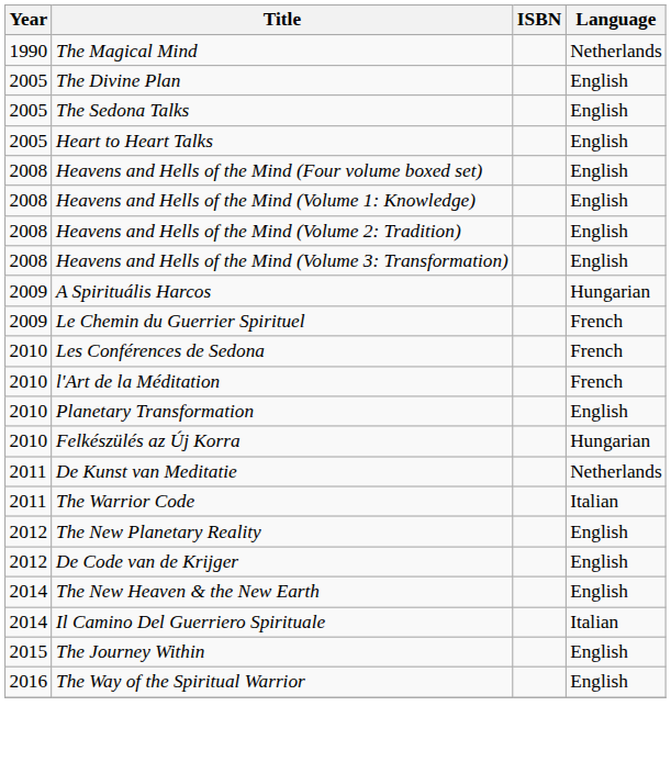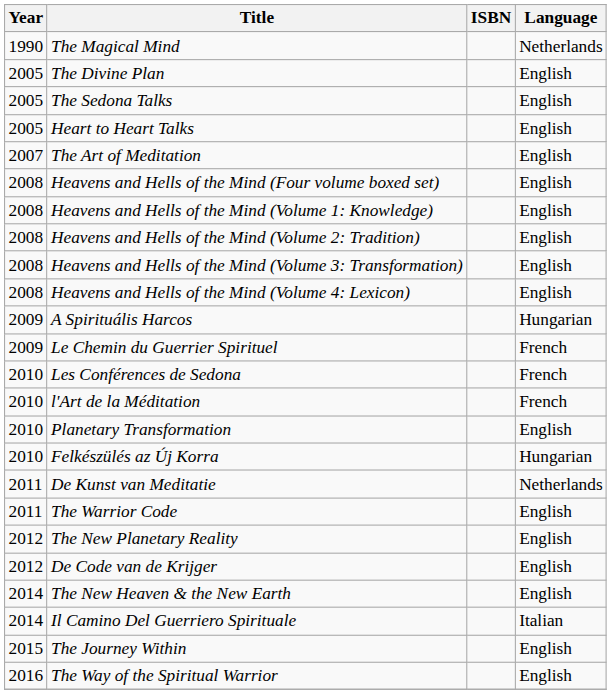 <table class="wikitable sortable">
 <tr>
 <th>Year</th>
 <th>Title</th>
 <th>ISBN</th>
 <th>Language</th>
 </tr>
 <tr>
 <td>1990</td>
 <td><em>The Magical Mind</em></td>
 <td></td>
 <td>Netherlands</td>
 </tr>
 <tr>
 <td>2005</td>
 <td><em>The Divine Plan</em></td>
 <td></td>
 <td>English</td>
 </tr>
 <tr>
 <td>2005</td>
 <td><em>The Sedona Talks</em></td>
 <td></td>
 <td>English</td>
 </tr>
 <tr>
 <td>2005</td>
 <td><em>Heart to Heart Talks</em></td>
 <td></td>
 <td>English</td>
 </tr>
 <tr>
+<td>2007</td>
+<td><em>The Art of Meditation</em></td>
+<td></td>
+<td>English</td>
+</tr>
+<tr>
 <td>2008</td>
 <td><em>Heavens and Hells of the Mind (Four volume boxed set)</em></td>
 <td></td>
 <td>English</td>
 </tr>
 <tr>
 <td>2008</td>
 <td><em>Heavens and Hells of the Mind (Volume 1: Knowledge)</em></td>
 <td></td>
 <td>English</td>
 </tr>
 <tr>
 <td>2008</td>
 <td><em>Heavens and Hells of the Mind (Volume 2: Tradition)</em></td>
 <td></td>
 <td>English</td>
 </tr>
 <tr>
 <td>2008</td>
 <td><em>Heavens and Hells of the Mind (Volume 3: Transformation)</em></td>
+<td></td>
+<td>English</td>
+</tr>
+<tr>
+<td>2008</td>
+<td><em>Heavens and Hells of the Mind (Volume 4: Lexicon)</em></td>
 <td></td>
 <td>English</td>
 </tr>
 <tr>
 <td>2009</td>
 <td><em>A Spirituális Harcos</em></td>
 <td></td>
 <td>Hungarian</td>
 </tr>
 <tr>
 <td>2009</td>
 <td><em>Le Chemin du Guerrier Spirituel</em></td>
 <td></td>
 <td>French</td>
 </tr>
 <tr>
 <td>2010</td>
 <td><em>Les Conférences de Sedona</em></td>
 <td></td>
 <td>French</td>
 </tr>
 <tr>
 <td>2010</td>
 <td><em>l'Art de la Méditation</em></td>
 <td></td>
 <td>French</td>
 </tr>
 <tr>
 <td>2010</td>
 <td><em>Planetary Transformation</em></td>
 <td></td>
 <td>English</td>
 </tr>
 <tr>
 <td>2010</td>
 <td><em>Felkészülés az Új Korra</em></td>
 <td></td>
 <td>Hungarian</td>
 </tr>
 <tr>
 <td>2011</td>
 <td><em>De Kunst van Meditatie</em></td>
 <td></td>
 <td>Netherlands</td>
 </tr>
 <tr>
 <td>2011</td>
 <td><em>The Warrior Code</em></td>
 <td></td>
-<td>Italian</td>
+<td>English</td>
 </tr>
 <tr>
 <td>2012</td>
 <td><em>The New Planetary Reality</em></td>
 <td></td>
 <td>English</td>
 </tr>
 <tr>
 <td>2012</td>
 <td><em>De Code van de Krijger</em></td>
 <td></td>
 <td>English</td>
 </tr>
 <tr>
 <td>2014</td>
 <td><em>The New Heaven & the New Earth</em></td>
 <td></td>
 <td>English</td>
 </tr>
 <tr>
 <td>2014</td>
 <td><em>Il Camino Del Guerriero Spirituale</em></td>
 <td></td>
 <td>Italian</td>
 </tr>
 <tr>
 <td>2015</td>
 <td><em>The Journey Within</em></td>
 <td></td>
 <td>English</td>
 </tr>
 <tr>
 <td>2016</td>
 <td><em>The Way of the Spiritual Warrior</em></td>
 <td></td>
 <td>English</td>
 </tr>
 <tr>
 </tr>
 </table>
